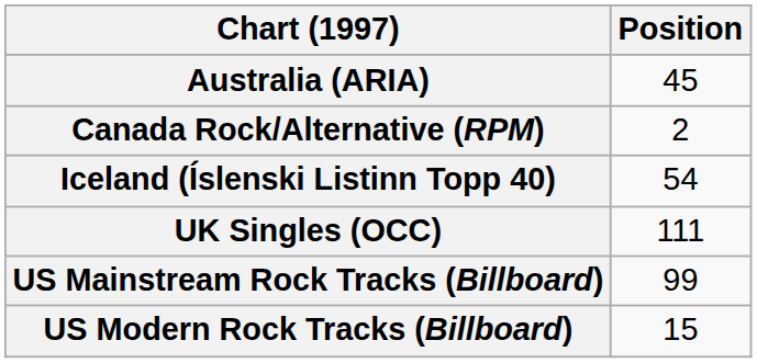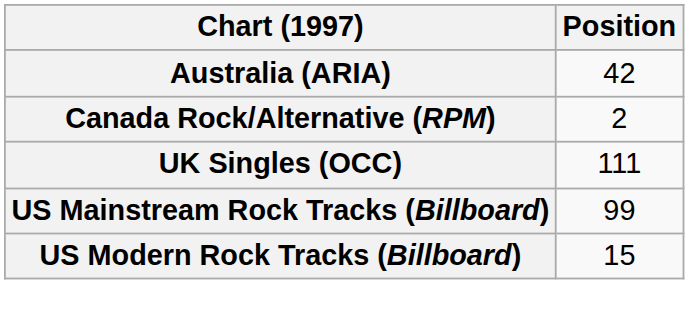 <table class="wikitable sortable plainrowheaders" style="text-align:center">
 <tr>
 <th>Chart (1997)</th>
 <th>Position</th>
 </tr>
 <tr>
 <th scope="row">Australia (ARIA)</th>
-<td>45</td>
+<td>42</td>
 </tr>
 <tr>
 <th scope="row">Canada Rock/Alternative (<em>RPM</em>)</th>
 <td>2</td>
-</tr>
-<tr>
-<th scope="row">Iceland (Íslenski Listinn Topp 40)</th>
-<td>54</td>
 </tr>
 <tr>
 <th scope="row">UK Singles (OCC)</th>
 <td>111</td>
 </tr>
 <tr>
 <th scope="row">US Mainstream Rock Tracks (<em>Billboard</em>)</th>
 <td>99</td>
 </tr>
 <tr>
 <th scope="row">US Modern Rock Tracks (<em>Billboard</em>)</th>
 <td>15</td>
 </tr>
 </table>
